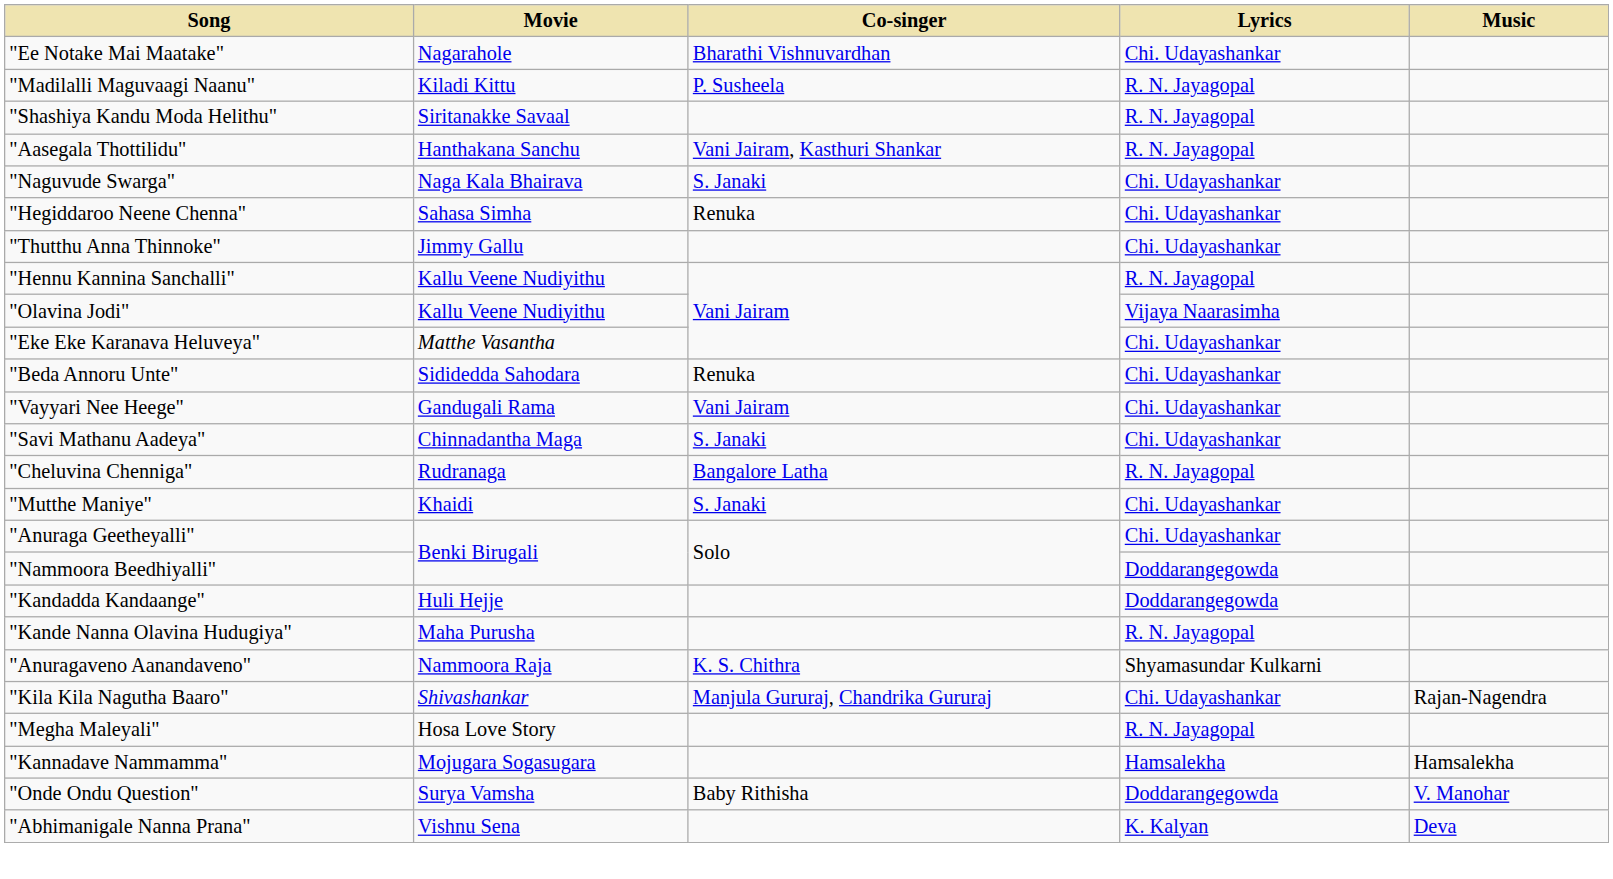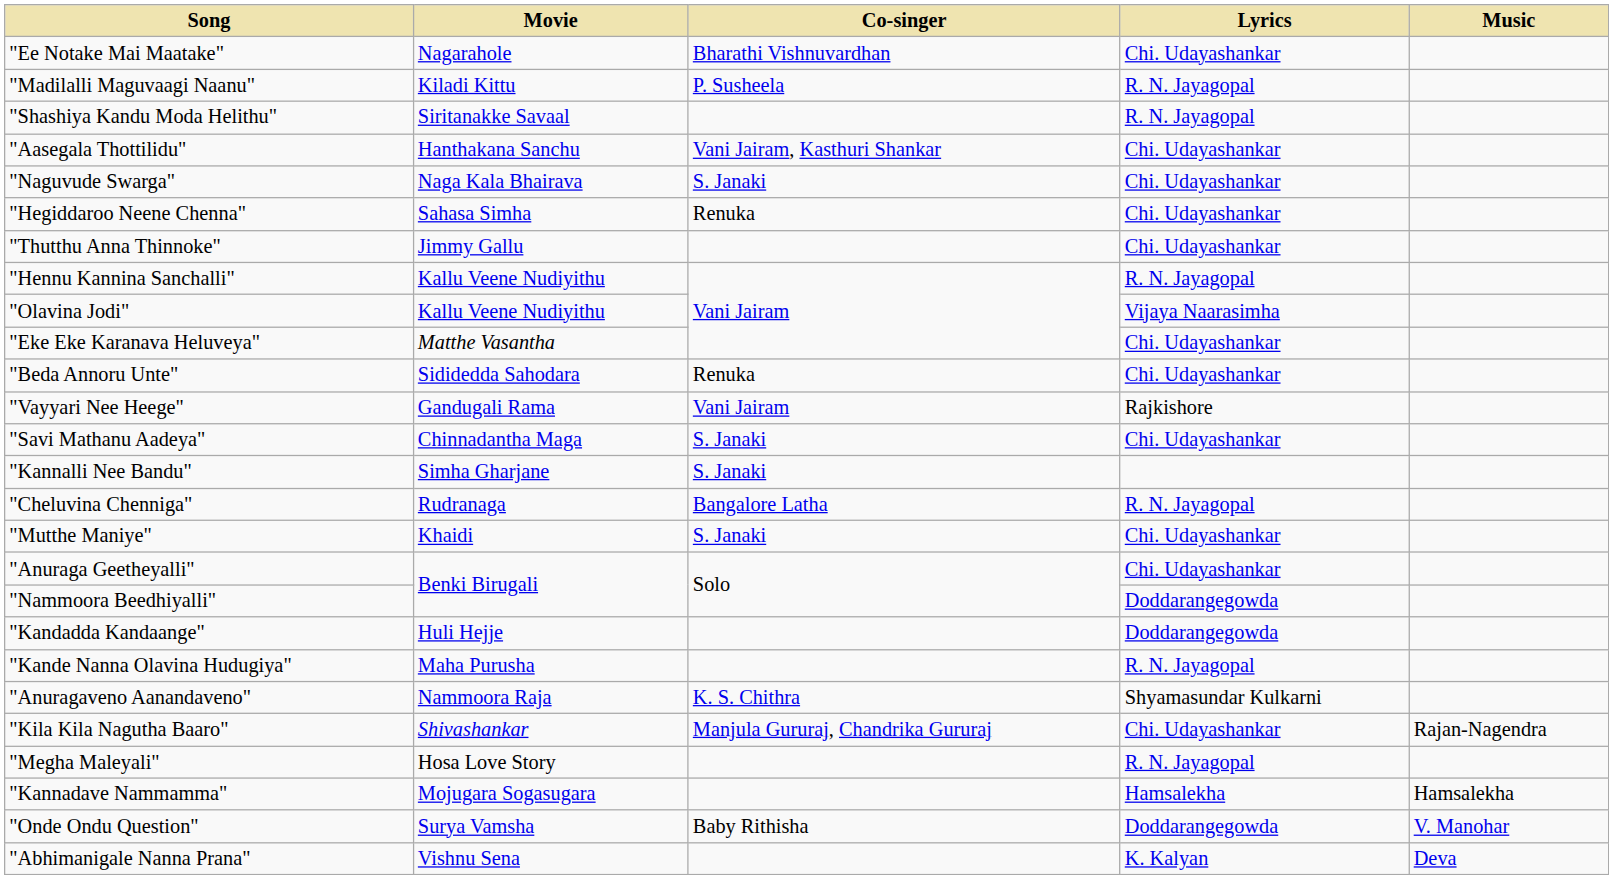 <table class="wikitable" style="width:100%;">
 <tr>
 <th style="background:#efe4b0;">Song</th>
 <th style="background:#efe4b0;">Movie</th>
 <th style="background:#efe4b0;">Co-singer</th>
 <th style="background:#efe4b0;">Lyrics</th>
 <th style="background:#efe4b0;">Music</th>
 </tr>
 <tr>
 <td>"Ee Notake Mai Maatake"</td>
 <td><a href='#'>Nagarahole</a></td>
 <td><a href='#'>Bharathi Vishnuvardhan</a></td>
 <td><a href='#'>Chi. Udayashankar</a></td>
 <td></td>
 </tr>
 <tr>
 <td>"Madilalli Maguvaagi Naanu"</td>
 <td><a href='#'>Kiladi Kittu</a></td>
 <td><a href='#'>P. Susheela</a></td>
 <td><a href='#'>R. N. Jayagopal</a></td>
 <td></td>
 </tr>
 <tr>
 <td>"Shashiya Kandu Moda Helithu"</td>
 <td><a href='#'>Siritanakke Savaal</a></td>
 <td></td>
 <td><a href='#'>R. N. Jayagopal</a></td>
 <td></td>
 </tr>
 <tr>
 <td>"Aasegala Thottilidu"</td>
 <td><a href='#'>Hanthakana Sanchu</a></td>
 <td><a href='#'>Vani Jairam</a>, <a href='#'>Kasthuri Shankar</a></td>
-<td><a href='#'>R. N. Jayagopal</a></td>
+<td><a href='#'>Chi. Udayashankar</a></td>
 <td></td>
 </tr>
 <tr>
 <td>"Naguvude Swarga"</td>
 <td><a href='#'>Naga Kala Bhairava</a></td>
 <td><a href='#'>S. Janaki</a></td>
 <td><a href='#'>Chi. Udayashankar</a></td>
 <td></td>
 </tr>
 <tr>
 <td>"Hegiddaroo Neene Chenna"</td>
 <td><a href='#'>Sahasa Simha</a></td>
 <td>Renuka</td>
 <td><a href='#'>Chi. Udayashankar</a></td>
 <td></td>
 </tr>
 <tr>
 <td>"Thutthu Anna Thinnoke"</td>
 <td><a href='#'>Jimmy Gallu</a></td>
 <td></td>
 <td><a href='#'>Chi. Udayashankar</a></td>
 <td></td>
 </tr>
 <tr>
 <td>"Hennu Kannina Sanchalli"</td>
 <td><a href='#'>Kallu Veene Nudiyithu</a></td>
 <td rowspan=3><a href='#'>Vani Jairam</a></td>
 <td><a href='#'>R. N. Jayagopal</a></td>
 <td></td>
 </tr>
 <tr>
 <td>"Olavina Jodi"</td>
 <td><a href='#'>Kallu Veene Nudiyithu</a></td>
 <td><a href='#'>Vijaya Naarasimha</a></td>
 <td></td>
 </tr>
 <tr>
 <td>"Eke Eke Karanava Heluveya"</td>
 <td><em>Matthe Vasantha</em></td>
 <td><a href='#'>Chi. Udayashankar</a></td>
 <td></td>
 </tr>
 <tr>
 <td>"Beda Annoru Unte"</td>
 <td><a href='#'>Sididedda Sahodara</a></td>
 <td>Renuka</td>
 <td><a href='#'>Chi. Udayashankar</a></td>
 <td></td>
 </tr>
 <tr>
 <td>"Vayyari Nee Heege"</td>
 <td><a href='#'>Gandugali Rama</a></td>
 <td><a href='#'>Vani Jairam</a></td>
-<td><a href='#'>Chi. Udayashankar</a></td>
+<td>Rajkishore</td>
 <td></td>
 </tr>
 <tr>
 <td>"Savi Mathanu Aadeya"</td>
 <td><a href='#'>Chinnadantha Maga</a></td>
 <td><a href='#'>S. Janaki</a></td>
 <td><a href='#'>Chi. Udayashankar</a></td>
+<td></td>
+</tr>
+<tr>
+<td>"Kannalli Nee Bandu"</td>
+<td><a href='#'>Simha Gharjane</a></td>
+<td><a href='#'>S. Janaki</a></td>
+<td></td>
 <td></td>
 </tr>
 <tr>
 <td>"Cheluvina Chenniga"</td>
 <td><a href='#'>Rudranaga</a></td>
 <td><a href='#'>Bangalore Latha</a></td>
 <td><a href='#'>R. N. Jayagopal</a></td>
 <td></td>
 </tr>
 <tr>
 <td>"Mutthe Maniye"</td>
 <td><a href='#'>Khaidi</a></td>
 <td><a href='#'>S. Janaki</a></td>
 <td><a href='#'>Chi. Udayashankar</a></td>
 <td></td>
 </tr>
 <tr>
 <td>"Anuraga Geetheyalli"</td>
 <td rowspan=2><a href='#'>Benki Birugali</a></td>
 <td rowspan=2>Solo</td>
 <td><a href='#'>Chi. Udayashankar</a></td>
 <td></td>
 </tr>
 <tr>
 <td>"Nammoora Beedhiyalli"</td>
 <td><a href='#'>Doddarangegowda</a></td>
 <td></td>
 </tr>
 <tr>
 <td>"Kandadda Kandaange"</td>
 <td><a href='#'>Huli Hejje</a></td>
 <td></td>
 <td><a href='#'>Doddarangegowda</a></td>
 <td></td>
 </tr>
 <tr>
 <td>"Kande Nanna Olavina Hudugiya"</td>
 <td><a href='#'>Maha Purusha</a></td>
 <td></td>
 <td><a href='#'>R. N. Jayagopal</a></td>
 <td></td>
 </tr>
 <tr>
 <td>"Anuragaveno Aanandaveno"</td>
 <td><a href='#'>Nammoora Raja</a></td>
 <td><a href='#'>K. S. Chithra</a></td>
 <td>Shyamasundar Kulkarni</td>
 <td></td>
 </tr>
 <tr>
 <td>"Kila Kila Nagutha Baaro"</td>
 <td><em><a href='#'>Shivashankar</a></em></td>
 <td><a href='#'>Manjula Gururaj</a>, <a href='#'>Chandrika Gururaj</a></td>
 <td><a href='#'>Chi. Udayashankar</a></td>
 <td>Rajan-Nagendra</td>
 </tr>
 <tr>
 <td>"Megha Maleyali"</td>
 <td>Hosa Love Story</td>
 <td></td>
 <td><a href='#'>R. N. Jayagopal</a></td>
 <td></td>
 </tr>
 <tr>
 <td>"Kannadave Nammamma"</td>
 <td><a href='#'>Mojugara Sogasugara</a></td>
 <td></td>
 <td><a href='#'>Hamsalekha</a></td>
 <td>Hamsalekha</td>
 </tr>
 <tr>
 <td>"Onde Ondu Question"</td>
 <td><a href='#'>Surya Vamsha</a></td>
 <td>Baby Rithisha</td>
 <td><a href='#'>Doddarangegowda</a></td>
 <td><a href='#'>V. Manohar</a></td>
 </tr>
 <tr>
 <td>"Abhimanigale Nanna Prana"</td>
 <td><a href='#'>Vishnu Sena</a></td>
 <td></td>
 <td><a href='#'>K. Kalyan</a></td>
 <td><a href='#'>Deva</a></td>
 </tr>
 <tr>
 </tr>
 </table>
